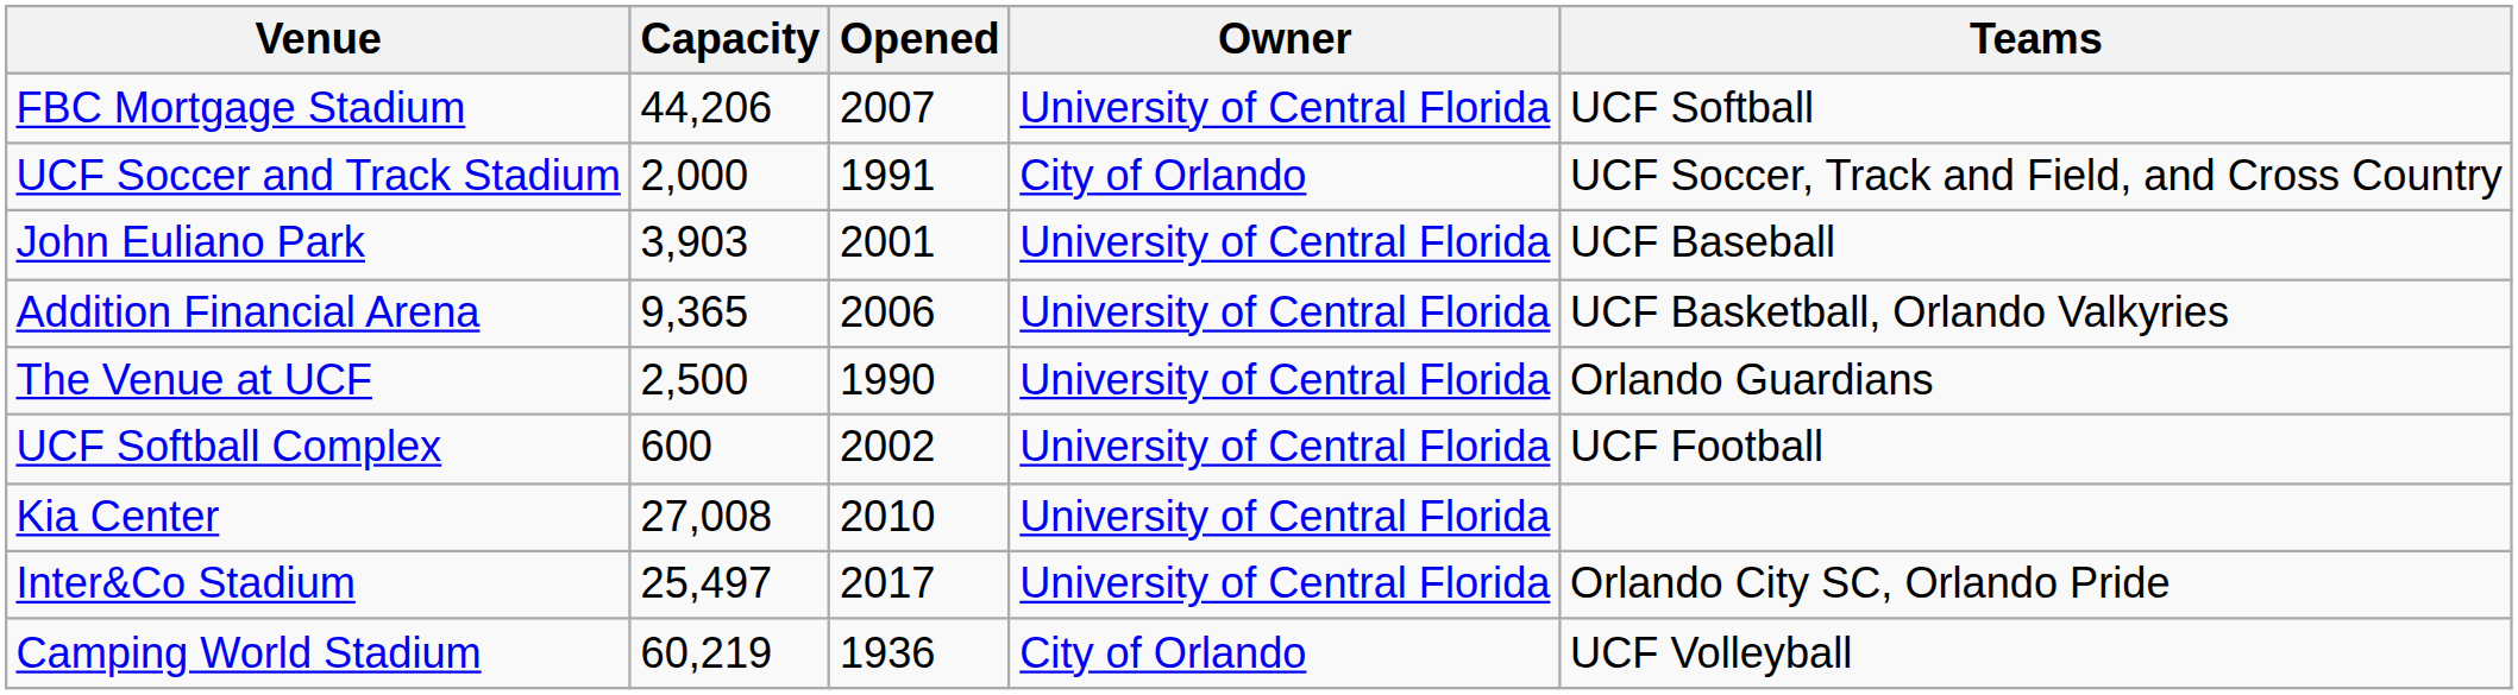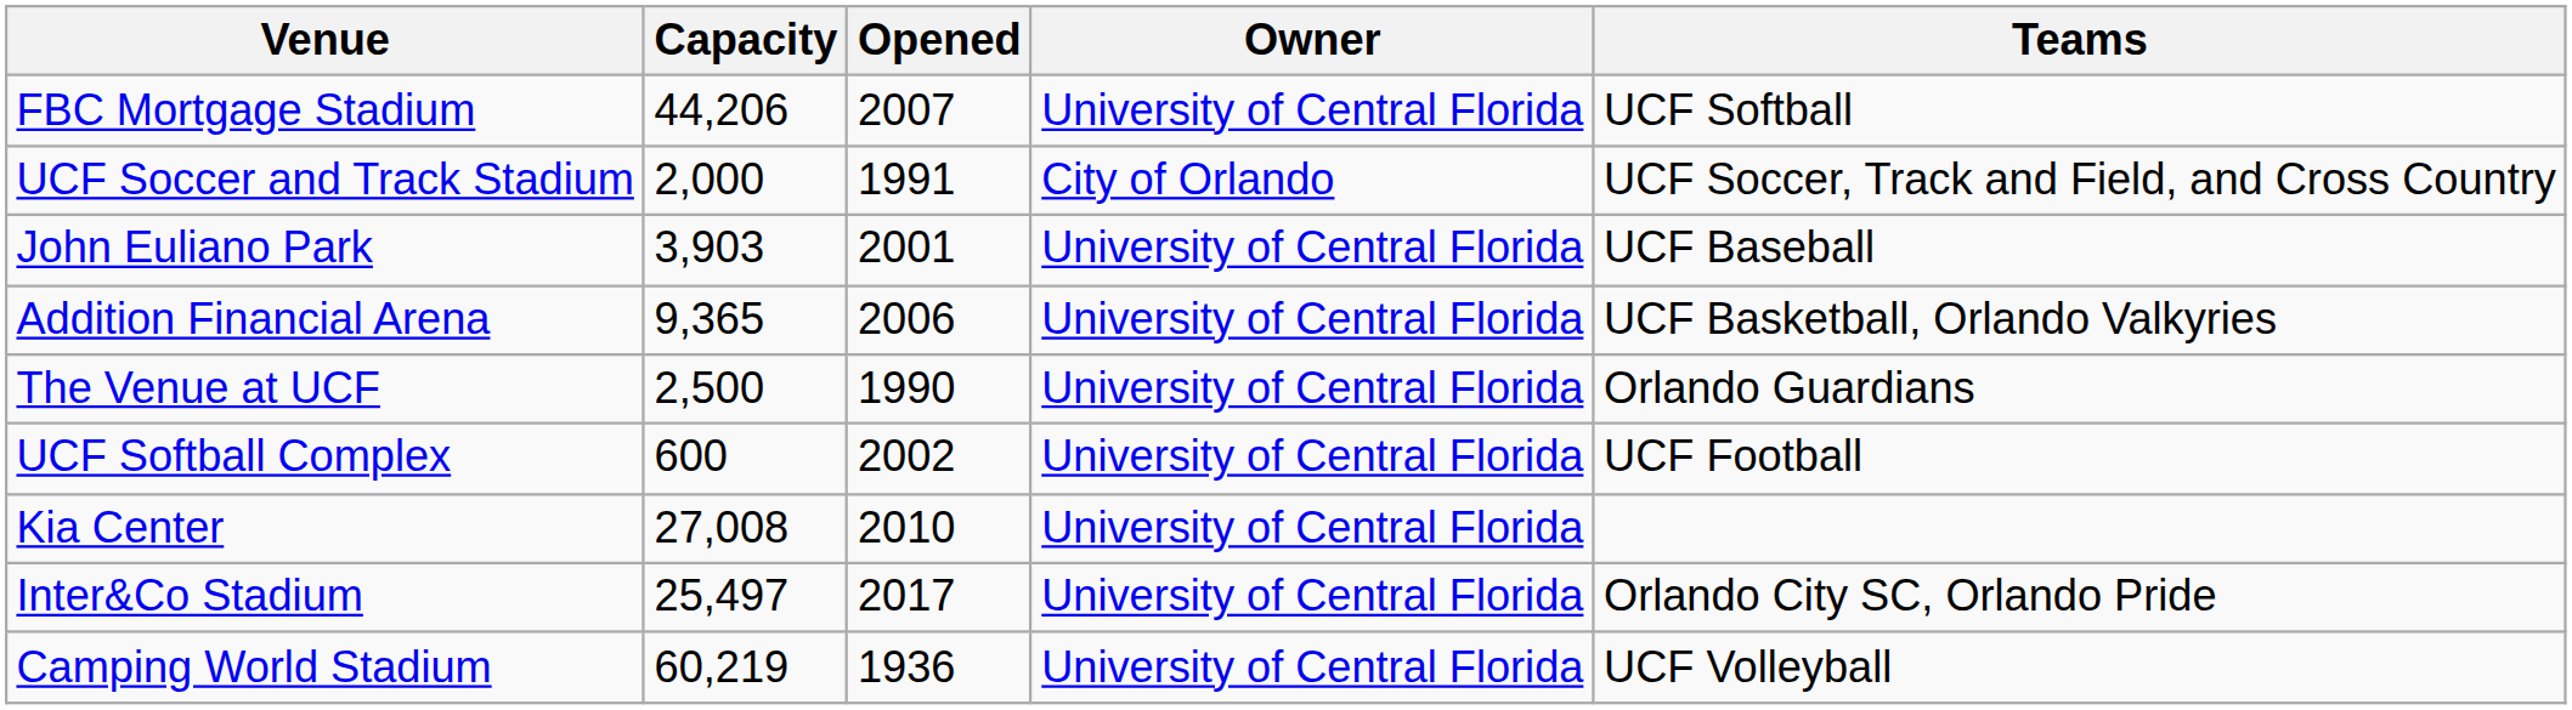 <table class="wikitable sortable">
 <tr>
 <th>Venue</th>
 <th>Capacity</th>
 <th>Opened</th>
 <th>Owner</th>
 <th>Teams</th>
 </tr>
 <tr>
 <td><a href='#'>FBC Mortgage Stadium</a></td>
 <td>44,206</td>
 <td>2007</td>
 <td><a href='#'>University of Central Florida</a></td>
 <td>UCF Softball</td>
 </tr>
 <tr>
 <td><a href='#'>UCF Soccer and Track Stadium</a></td>
 <td>2,000</td>
 <td>1991</td>
 <td><a href='#'>City of Orlando</a></td>
 <td>UCF Soccer, Track and Field, and Cross Country</td>
 </tr>
 <tr>
 <td><a href='#'>John Euliano Park</a></td>
 <td>3,903</td>
 <td>2001</td>
 <td><a href='#'>University of Central Florida</a></td>
 <td>UCF Baseball</td>
 </tr>
 <tr>
 <td><a href='#'>Addition Financial Arena</a></td>
 <td>9,365</td>
 <td>2006</td>
 <td><a href='#'>University of Central Florida</a></td>
 <td>UCF Basketball, Orlando Valkyries</td>
 </tr>
 <tr>
 <td><a href='#'>The Venue at UCF</a></td>
 <td>2,500</td>
 <td>1990</td>
 <td><a href='#'>University of Central Florida</a></td>
 <td>Orlando Guardians</td>
 </tr>
 <tr>
 <td><a href='#'>UCF Softball Complex</a></td>
 <td>600</td>
 <td>2002</td>
 <td><a href='#'>University of Central Florida</a></td>
 <td>UCF Football</td>
 </tr>
 <tr>
 <td><a href='#'>Kia Center</a></td>
 <td>27,008</td>
 <td>2010</td>
 <td><a href='#'>University of Central Florida</a></td>
 <td></td>
 </tr>
 <tr>
 <td><a href='#'>Inter&Co Stadium</a></td>
 <td>25,497</td>
 <td>2017</td>
 <td><a href='#'>University of Central Florida</a></td>
 <td>Orlando City SC, Orlando Pride</td>
 </tr>
 <tr>
 <td><a href='#'>Camping World Stadium</a></td>
 <td>60,219</td>
 <td>1936</td>
-<td><a href='#'>City of Orlando</a></td>
+<td><a href='#'>University of Central Florida</a></td>
 <td>UCF Volleyball</td>
 </tr>
 </table>
